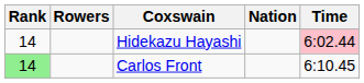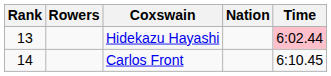 <table class="wikitable sortable" style="text-align:center">
 <tr>
 <th>Rank</th>
 <th>Rowers</th>
 <th>Coxswain</th>
 <th>Nation</th>
 <th>Time</th>
 </tr>
 <tr>
-<td>14</td>
+<td>13</td>
 <td align=left data-sort-value="Iwaguro, Michinori"></td>
 <td align=left data-sort-value="Hayashi, Hidekazu"><a href='#'>Hidekazu Hayashi</a></td>
 <td align=left></td>
 <td style="background: pink;">6:02.44</td>
 </tr>
 <tr>
-<td style="background: lightgreen;">14</td>
+<td>14</td>
 <td align=left data-sort-value="Andueza, Josu"></td>
 <td align=left data-sort-value="Front, Carlos"><a href='#'>Carlos Front</a></td>
 <td align=left></td>
 <td>6:10.45</td>
 </tr>
 </table>
